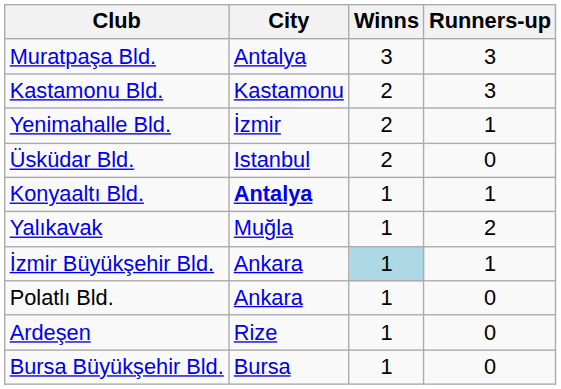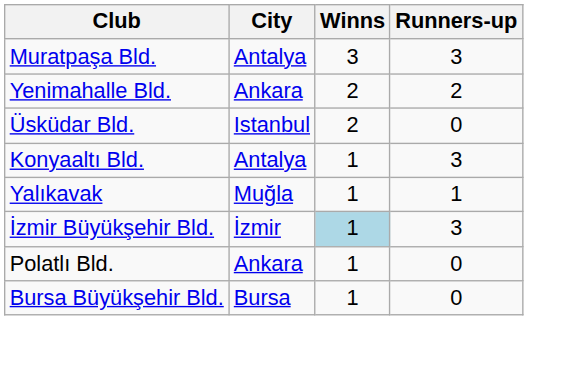 <table class="wikitable sortable">
 <tr>
 <th>Club</th>
 <th>City</th>
 <th>Winns</th>
 <th>Runners-up</th>
 </tr>
 <tr>
 <td><a href='#'>Muratpaşa Bld.</a></td>
 <td><a href='#'>Antalya</a></td>
 <td align=center>3</td>
 <td align=center>3</td>
 </tr>
 <tr>
-<td [><a href='#'>Kastamonu Bld.</a></td>
-<td><a href='#'>Kastamonu</a></td>
+<td [><a href='#'>Yenimahalle Bld.</a></td>
+<td><a href='#'>Ankara</a></td>
 <td align=center>2</td>
-<td align=center>3</td>
-</tr>
-<tr>
-<td [><a href='#'>Yenimahalle Bld.</a></td>
-<td><a href='#'>İzmir</a></td>
 <td align=center>2</td>
-<td align=center>1</td>
 </tr>
 <tr>
 <td [><a href='#'>Üsküdar Bld.</a></td>
 <td><a href='#'>Istanbul</a></td>
 <td align=center>2</td>
 <td align=center>0</td>
 </tr>
 <tr>
 <td><a href='#'>Konyaaltı Bld.</a></td>
-<td><strong><a href='#'>Antalya</a></strong></td>
+<td><a href='#'>Antalya</a></td>
 <td align=center>1</td>
-<td align=center>1</td>
+<td align=center>3</td>
 </tr>
 <tr>
 <td><a href='#'>Yalıkavak</a></td>
 <td><a href='#'>Muğla</a></td>
 <td align=center>1</td>
-<td align=center>2</td>
+<td align=center>1</td>
 </tr>
 <tr>
 <td><a href='#'>İzmir Büyükşehir Bld.</a></td>
-<td><a href='#'>Ankara</a></td>
+<td><a href='#'>İzmir</a></td>
 <td align=center style="background: lightblue;">1</td>
-<td align=center>1</td>
+<td align=center>3</td>
 </tr>
 <tr>
 <td>Polatlı Bld.</td>
 <td><a href='#'>Ankara</a></td>
-<td align=center>1</td>
-<td align=center>0</td>
-</tr>
-<tr>
-<td><a href='#'>Ardeşen</a></td>
-<td><a href='#'>Rize</a></td>
 <td align=center>1</td>
 <td align=center>0</td>
 </tr>
 <tr>
 <td><a href='#'>Bursa Büyükşehir Bld.</a></td>
 <td><a href='#'>Bursa</a></td>
 <td align=center>1</td>
 <td align=center>0</td>
 </tr>
 </table>
